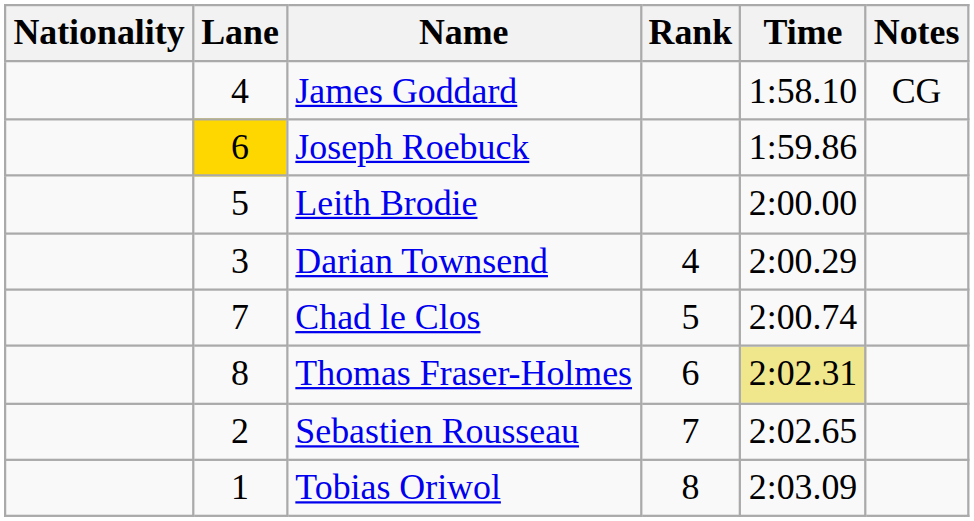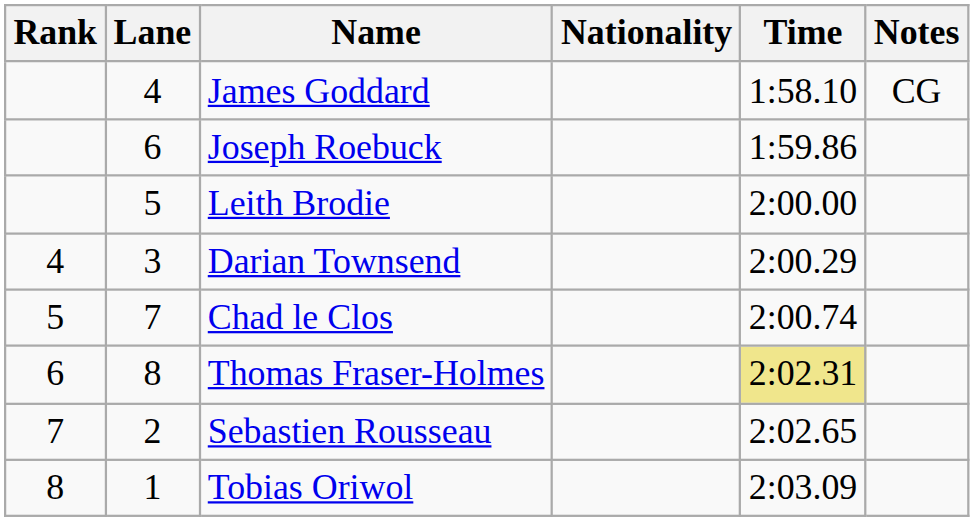 <table class="wikitable sortable" style="text-align:center">
 <tr>
-<th>Nationality</th>
+<th>Rank</th>
 <th>Lane</th>
 <th>Name</th>
-<th>Rank</th>
+<th>Nationality</th>
 <th>Time</th>
 <th>Notes</th>
 </tr>
 <tr>
-<td align=left></td>
+<td></td>
 <td>4</td>
 <td align=left><a href='#'>James Goddard</a></td>
-<td></td>
+<td align=left></td>
 <td>1:58.10</td>
 <td>CG</td>
 </tr>
 <tr>
+<td></td>
+<td>6</td>
+<td align=left><a href='#'>Joseph Roebuck</a></td>
 <td align=left></td>
-<td style="background: gold;">6</td>
-<td align=left><a href='#'>Joseph Roebuck</a></td>
-<td></td>
 <td>1:59.86</td>
 <td></td>
 </tr>
 <tr>
-<td align=left></td>
+<td></td>
 <td>5</td>
 <td align=left><a href='#'>Leith Brodie</a></td>
-<td></td>
+<td align=left></td>
 <td>2:00.00</td>
 <td></td>
 </tr>
 <tr>
-<td align=left></td>
+<td>4</td>
 <td>3</td>
 <td align=left><a href='#'>Darian Townsend</a></td>
-<td>4</td>
+<td align=left></td>
 <td>2:00.29</td>
 <td></td>
 </tr>
 <tr>
-<td align=left></td>
+<td>5</td>
 <td>7</td>
 <td align=left><a href='#'>Chad le Clos</a></td>
-<td>5</td>
+<td align=left></td>
 <td>2:00.74</td>
 <td></td>
 </tr>
 <tr>
-<td align=left></td>
+<td>6</td>
 <td>8</td>
 <td align=left><a href='#'>Thomas Fraser-Holmes</a></td>
-<td>6</td>
+<td align=left></td>
 <td style="background: khaki;">2:02.31</td>
 <td></td>
 </tr>
 <tr>
-<td align=left></td>
+<td>7</td>
 <td>2</td>
 <td align=left><a href='#'>Sebastien Rousseau</a></td>
-<td>7</td>
+<td align=left></td>
 <td>2:02.65</td>
 <td></td>
 </tr>
 <tr>
-<td align=left></td>
+<td>8</td>
 <td>1</td>
 <td align=left><a href='#'>Tobias Oriwol</a></td>
-<td>8</td>
+<td align=left></td>
 <td>2:03.09</td>
 <td></td>
 </tr>
 </table>
